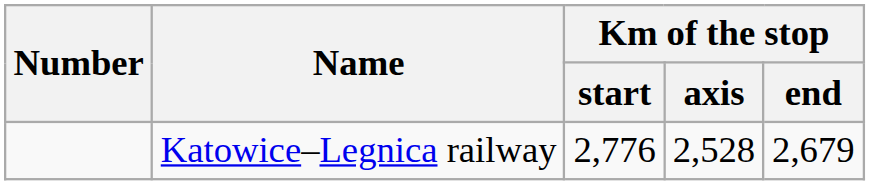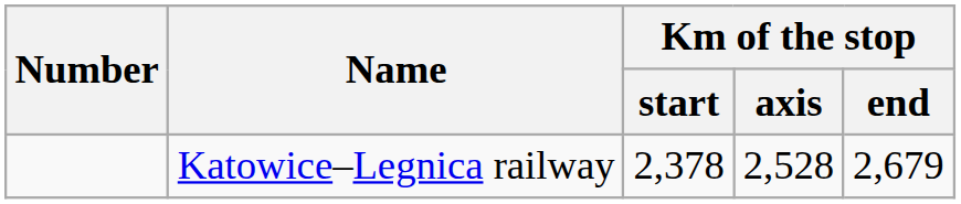 <table class="wikitable">
 <tr>
 <th rowspan="2">Number</th>
 <th rowspan="2">Name</th>
 <th colspan="3">Km of the stop</th>
 </tr>
 <tr>
 <th>start</th>
 <th>axis</th>
 <th>end</th>
 </tr>
 <tr>
 <td style="text-align:center"></td>
 <td><a href='#'>Katowice</a>–<a href='#'>Legnica</a> railway</td>
-<td style="text-align:right">2,776</td>
+<td style="text-align:right">2,378</td>
 <td style="text-align:right">2,528</td>
 <td style="text-align:right">2,679</td>
 </tr>
 </table>
